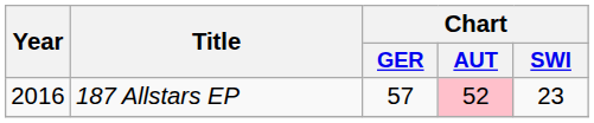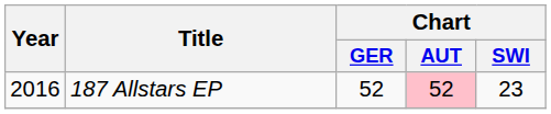 <table class="wikitable">
 <tr>
 <th width="28" rowspan="2">Year</th>
 <th width="187" rowspan="2">Title</th>
 <th colspan="3">Chart</th>
 </tr>
 <tr>
 <th scope="col" style="width:3em;font-size:90%;"><a href='#'>GER</a><br></th>
 <th scope="col" style="width:3em;font-size:90%;"><a href='#'>AUT</a><br></th>
 <th scope="col" style="width:3em;font-size:90%;"><a href='#'>SWI</a><br></th>
 </tr>
 <tr>
 <td>2016</td>
 <td><em>187 Allstars EP</em></td>
-<td align="center">57</td>
+<td align="center">52</td>
 <td align="center" style="background: pink;">52</td>
 <td align="center">23</td>
 </tr>
 <tr>
 </tr>
 </table>
